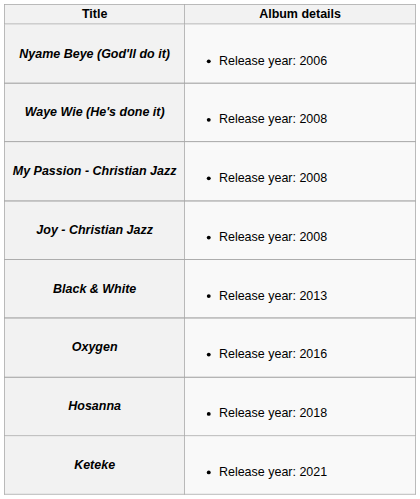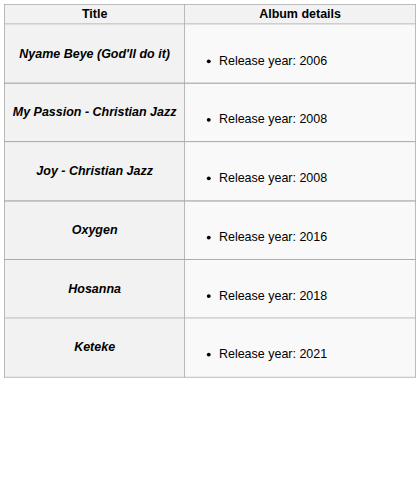 <table class="wikitable plainrowheaders" style="text-align:left;">
 <tr>
 <th rowspan="1" style="width:14em;">Title</th>
 <th rowspan="1" style="width:18em;">Album details</th>
 </tr>
 <tr>
 <th scope="row"><em>Nyame Beye (God'll do it)</em></th>
 <td><br><ul><li>Release year: 2006</li></ul></td>
 </tr>
 <tr>
-</tr>
-<tr>
-<th scope="row"><em>Waye Wie (He's done it)</em></th>
-<td><br><ul><li>Release year: 2008</li></ul></td>
 </tr>
 <tr>
 </tr>
 <tr>
 <th scope="row"><em>My Passion - Christian Jazz</em></th>
 <td><br><ul><li>Release year: 2008</li></ul></td>
 </tr>
 <tr>
 </tr>
 <tr>
 <th scope="row"><em>Joy - Christian Jazz</em></th>
 <td><br><ul><li>Release year: 2008</li></ul></td>
 </tr>
 <tr>
-</tr>
-<tr>
-<th scope="row"><em>Black & White</em></th>
-<td><br><ul><li>Release year: 2013</li></ul></td>
 </tr>
 <tr>
 </tr>
 <tr>
 <th scope="row"><em>Oxygen</em></th>
 <td><br><ul><li>Release year: 2016</li></ul></td>
 </tr>
 <tr>
 </tr>
 <tr>
 <th scope="row"><em>Hosanna</em></th>
 <td><br><ul><li>Release year: 2018</li></ul></td>
 </tr>
 <tr>
 <th scope="row"><em>Keteke</em></th>
 <td><br><ul><li>Release year: 2021</li></ul></td>
 </tr>
 </table>
